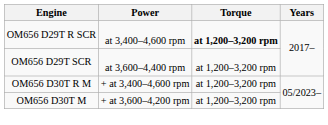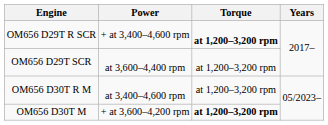 <table class="wikitable sortable" style="text-align: center;">
 <tr>
 <th>Engine</th>
 <th>Power</th>
 <th>Torque</th>
 <th>Years</th>
 </tr>
 <tr>
 <td>OM656 D29T R SCR</td>
-<td> <br> at 3,400–4,600 rpm</td>
+<td> +  at 3,400–4,600 rpm</td>
 <td><strong> <br> at 1,200–3,200 rpm</strong></td>
 <td rowspan="2">2017–</td>
 </tr>
 <tr>
 <td>OM656 D29T SCR</td>
 <td> <br> at 3,600–4,400 rpm</td>
 <td> <br> at 1,200–3,200 rpm</td>
 </tr>
 <tr>
 <td>OM656 D30T R M</td>
-<td> +  at 3,400–4,600 rpm</td>
+<td> <br> at 3,400–4,600 rpm</td>
 <td> at 1,200–3,200 rpm</td>
 <td rowspan="2">05/2023–</td>
 </tr>
 <tr>
 <td>OM656 D30T M</td>
 <td> +  at 3,600–4,200 rpm</td>
-<td> at 1,200–3,200 rpm</td>
+<td><strong> at 1,200–3,200 rpm</strong></td>
 </tr>
 </table>
